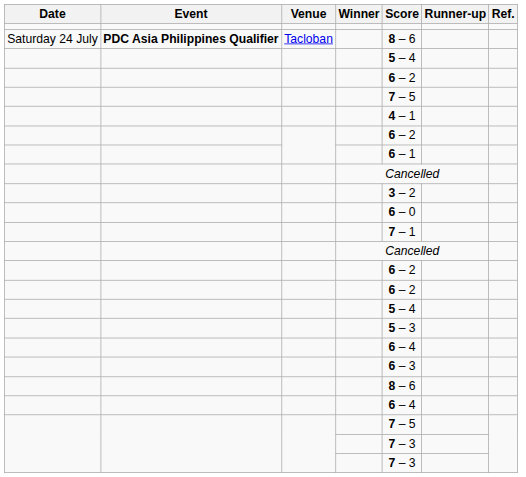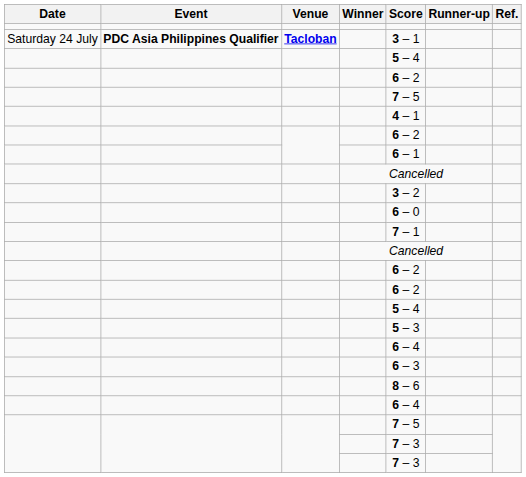 <table class="wikitable">
 <tr>
 <th>Date</th>
 <th>Event</th>
 <th>Venue</th>
 <th>Winner</th>
 <th>Score</th>
 <th>Runner-up</th>
 <th>Ref.</th>
 </tr>
 <tr>
 <td></td>
 <td></td>
 <td></td>
 <td align=right></td>
 <td align="center"></td>
 <td></td>
 <td align="center"></td>
 </tr>
 <tr>
 <td>Saturday 24 July</td>
 <td><strong>PDC Asia Philippines Qualifier</strong></td>
-<td> <a href='#'>Tacloban</a></td>
+<td><strong> <a href='#'>Tacloban</a></strong></td>
 <td align=right></td>
-<td align="center"><strong>8</strong> – 6</td>
+<td align="center"><strong>3</strong> – 1</td>
 <td></td>
 <td align="center"></td>
 </tr>
 <tr>
 <td></td>
 <td></td>
 <td></td>
 <td align=right></td>
 <td align="center"><strong>5</strong> – 4</td>
 <td></td>
 <td align="center"></td>
 </tr>
 <tr>
 <td></td>
 <td></td>
 <td></td>
 <td align=right></td>
 <td align="center"><strong>6</strong> – 2</td>
 <td></td>
 <td align="center"></td>
 </tr>
 <tr>
 <td></td>
 <td></td>
 <td></td>
 <td align=right></td>
 <td align="center"><strong>7</strong> – 5</td>
 <td></td>
 <td align="center"></td>
 </tr>
 <tr>
 <td></td>
 <td></td>
 <td></td>
 <td align=right></td>
 <td align="center"><strong>4</strong> – 1</td>
 <td></td>
 <td align="center"></td>
 </tr>
 <tr>
 <td></td>
 <td></td>
 <td rowspan=2></td>
 <td align=right></td>
 <td align="center"><strong>6</strong> – 2</td>
 <td></td>
 <td align="center"></td>
 </tr>
 <tr>
 <td></td>
 <td></td>
 <td align=right></td>
 <td align="center"><strong>6</strong> – 1</td>
 <td></td>
 <td align="center"></td>
 </tr>
 <tr>
 <td></td>
 <td></td>
 <td></td>
 <td align="center" colspan=3><em>Cancelled</em></td>
 <td align="center"></td>
 </tr>
 <tr>
 <td></td>
 <td></td>
 <td></td>
 <td align=right></td>
 <td align="center"><strong>3</strong> – 2</td>
 <td></td>
 <td align="center"></td>
 </tr>
 <tr>
 <td></td>
 <td></td>
 <td></td>
 <td align=right></td>
 <td align="center"><strong>6</strong> – 0</td>
 <td></td>
 <td align="center"></td>
 </tr>
 <tr>
 <td></td>
 <td></td>
 <td></td>
 <td align=right></td>
 <td align="center"><strong>7</strong> – 1</td>
 <td></td>
 <td align="center"></td>
 </tr>
 <tr>
 <td></td>
 <td></td>
 <td></td>
 <td align="center" colspan=3><em>Cancelled</em></td>
 <td align="center"></td>
 </tr>
 <tr>
 <td></td>
 <td></td>
 <td></td>
 <td align=right></td>
 <td align="center"><strong>6</strong> – 2</td>
 <td></td>
 <td align="center"></td>
 </tr>
 <tr>
 <td></td>
 <td></td>
 <td></td>
 <td align=right></td>
 <td align="center"><strong>6</strong> – 2</td>
 <td></td>
 <td align="center"></td>
 </tr>
 <tr>
 <td></td>
 <td></td>
 <td></td>
 <td align=right></td>
 <td align="center"><strong>5</strong> – 4</td>
 <td></td>
 <td align="center"></td>
 </tr>
 <tr>
 <td></td>
 <td></td>
 <td></td>
 <td align=right></td>
 <td align="center"><strong>5</strong> – 3</td>
 <td></td>
 <td align="center"></td>
 </tr>
 <tr>
 <td></td>
 <td></td>
 <td></td>
 <td align=right></td>
 <td align="center"><strong>6</strong> – 4</td>
 <td></td>
 <td align="center"></td>
 </tr>
 <tr>
 <td></td>
 <td></td>
 <td></td>
 <td align=right></td>
 <td align="center"><strong>6</strong> – 3</td>
 <td></td>
 <td align="center"></td>
 </tr>
 <tr>
 <td></td>
 <td></td>
 <td></td>
 <td align=right></td>
 <td align="center"><strong>8</strong> – 6</td>
 <td></td>
 <td align="center"></td>
 </tr>
 <tr>
 <td></td>
 <td></td>
 <td></td>
 <td align=right></td>
 <td align="center"><strong>6</strong> – 4</td>
 <td></td>
 <td align="center"></td>
 </tr>
 <tr>
 <td rowspan=3></td>
 <td rowspan=3></td>
 <td rowspan=3></td>
 <td align=right></td>
 <td align="center"><strong>7</strong> – 5</td>
 <td></td>
 <td rowspan=3 align="center"></td>
 </tr>
 <tr>
 <td align=right></td>
 <td align="center"><strong>7</strong> – 3</td>
 <td></td>
 </tr>
 <tr>
 <td align=right></td>
 <td align="center"><strong>7</strong> – 3</td>
 <td></td>
 </tr>
 </table>
